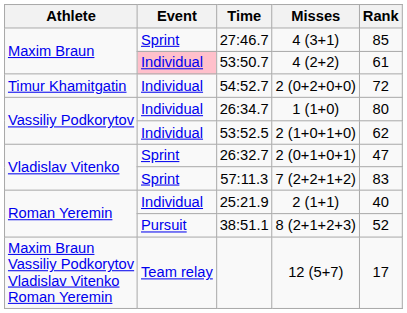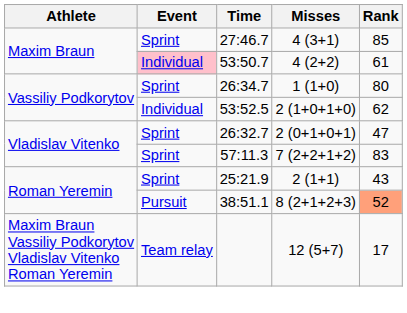 <table class="wikitable" style="font-size:90%">
 <tr>
 <th>Athlete</th>
 <th>Event</th>
 <th>Time</th>
 <th>Misses</th>
 <th>Rank</th>
 </tr>
 <tr align=center>
 <td align=left rowspan=2><a href='#'>Maxim Braun</a></td>
 <td align=left><a href='#'>Sprint</a></td>
 <td>27:46.7</td>
 <td>4 (3+1)</td>
 <td>85</td>
 </tr>
 <tr align=center>
 <td align=left style="background: pink;"><a href='#'>Individual</a></td>
 <td>53:50.7</td>
 <td>4 (2+2)</td>
 <td>61</td>
 </tr>
 <tr align=center>
-<td align=left><a href='#'>Timur Khamitgatin</a></td>
-<td align=left><a href='#'>Individual</a></td>
-<td>54:52.7</td>
-<td>2 (0+2+0+0)</td>
-<td>72</td>
-</tr>
-<tr align=center>
 <td align=left rowspan=2><a href='#'>Vassiliy Podkorytov</a></td>
-<td align=left><a href='#'>Individual</a></td>
+<td align=left><a href='#'>Sprint</a></td>
 <td>26:34.7</td>
 <td>1 (1+0)</td>
 <td>80</td>
 </tr>
 <tr align=center>
 <td align=left><a href='#'>Individual</a></td>
 <td>53:52.5</td>
 <td>2 (1+0+1+0)</td>
 <td>62</td>
 </tr>
 <tr align=center>
 <td align=left rowspan=2><a href='#'>Vladislav Vitenko</a></td>
 <td align=left><a href='#'>Sprint</a></td>
 <td>26:32.7</td>
 <td>2 (0+1+0+1)</td>
 <td>47</td>
 </tr>
 <tr align=center>
 <td align=left><a href='#'>Sprint</a></td>
 <td>57:11.3</td>
 <td>7 (2+2+1+2)</td>
 <td>83</td>
 </tr>
 <tr align=center>
 <td align=left rowspan=2><a href='#'>Roman Yeremin</a></td>
-<td align=left><a href='#'>Individual</a></td>
+<td align=left><a href='#'>Sprint</a></td>
 <td>25:21.9</td>
 <td>2 (1+1)</td>
-<td>40</td>
+<td>43</td>
 </tr>
 <tr align=center>
 <td align=left><a href='#'>Pursuit</a></td>
 <td>38:51.1</td>
 <td>8 (2+1+2+3)</td>
-<td>52</td>
+<td style="background: lightsalmon;">52</td>
 </tr>
 <tr align=center>
 <td align=left><a href='#'>Maxim Braun</a><br><a href='#'>Vassiliy Podkorytov</a><br><a href='#'>Vladislav Vitenko</a><br><a href='#'>Roman Yeremin</a></td>
 <td align=left><a href='#'>Team relay</a></td>
 <td></td>
 <td>12 (5+7)</td>
 <td>17</td>
 </tr>
 </table>
